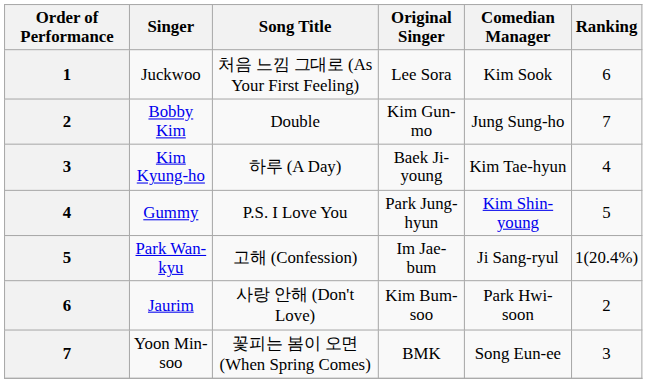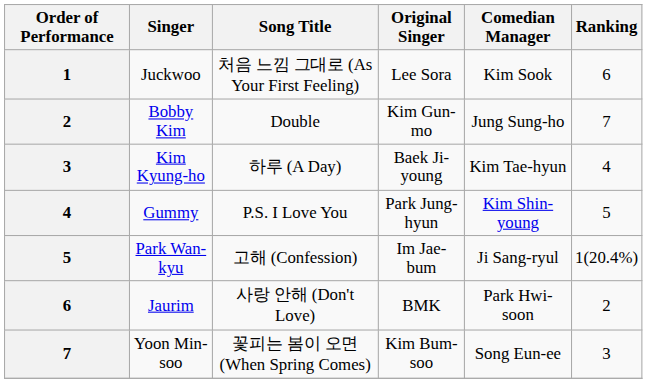 <table class="wikitable">
 <tr>
 <th>Order of Performance</th>
 <th>Singer</th>
 <th>Song Title</th>
 <th>Original Singer</th>
 <th>Comedian Manager</th>
 <th>Ranking</th>
 </tr>
 <tr align="center">
 <th>1</th>
 <td>Juckwoo</td>
 <td>처음 느낌 그대로 (As Your First Feeling)</td>
 <td>Lee Sora</td>
 <td>Kim Sook</td>
 <td>6</td>
 </tr>
 <tr align="center">
 <th>2</th>
 <td><a href='#'>Bobby Kim</a></td>
 <td>Double</td>
 <td>Kim Gun-mo</td>
 <td>Jung Sung-ho</td>
 <td>7</td>
 </tr>
 <tr align="center">
 <th>3</th>
 <td><a href='#'>Kim Kyung-ho</a></td>
 <td>하루 (A Day)</td>
 <td>Baek Ji-young</td>
 <td>Kim Tae-hyun</td>
 <td>4</td>
 </tr>
 <tr align="center">
 <th>4</th>
 <td><a href='#'>Gummy</a></td>
 <td>P.S. I Love You</td>
 <td>Park Jung-hyun</td>
 <td><a href='#'>Kim Shin-young</a></td>
 <td>5</td>
 </tr>
 <tr align="center">
 <th>5</th>
 <td><a href='#'>Park Wan-kyu</a></td>
 <td>고해 (Confession)</td>
 <td>Im Jae-bum</td>
 <td>Ji Sang-ryul</td>
 <td>1(20.4%)</td>
 </tr>
 <tr align="center">
 <th>6</th>
 <td><a href='#'>Jaurim</a></td>
 <td>사랑 안해 (Don't Love)</td>
-<td>Kim Bum-soo</td>
+<td>BMK</td>
 <td>Park Hwi-soon</td>
 <td>2</td>
 </tr>
 <tr align="center">
 <th>7</th>
 <td>Yoon Min-soo</td>
 <td>꽃피는 봄이 오면 (When Spring Comes)</td>
-<td>BMK</td>
+<td>Kim Bum-soo</td>
 <td>Song Eun-ee</td>
 <td>3</td>
 </tr>
 <tr>
 </tr>
 </table>
